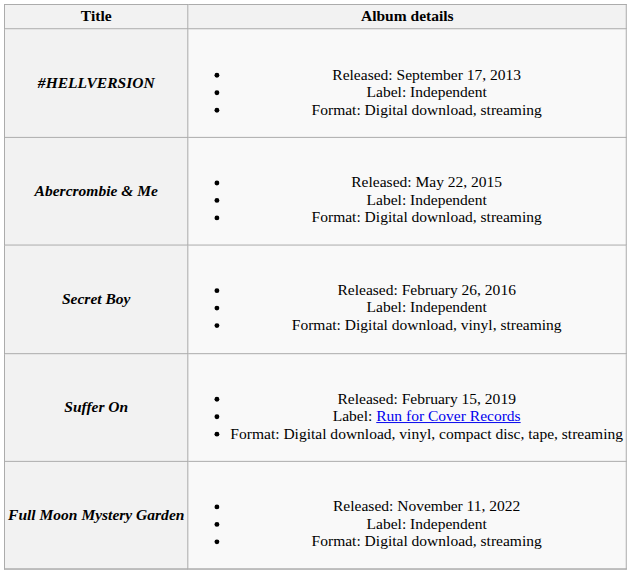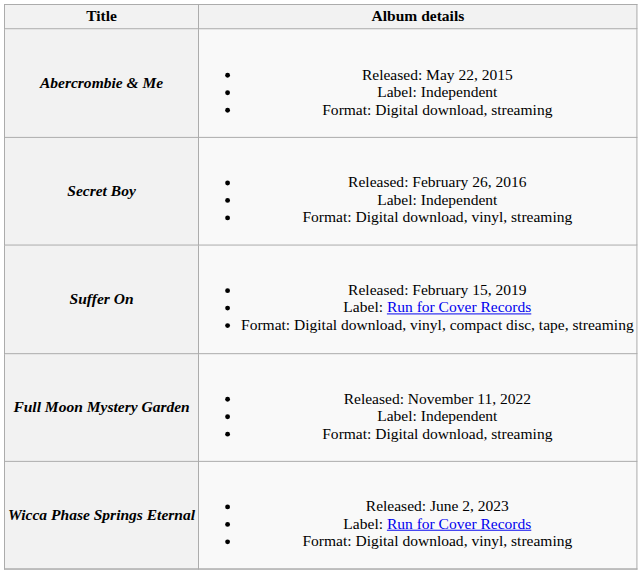 <table class="wikitable plainrowheaders" style="text-align:center;">
 <tr>
 <th>Title</th>
 <th>Album details</th>
-</tr>
-<tr>
-<th scope="row"><em>#HELLVERSION</em></th>
-<td><br><ul><li>Released: September 17, 2013</li><li>Label: Independent</li><li>Format: Digital download, streaming</li></ul></td>
 </tr>
 <tr>
 <th scope="row"><em>Abercrombie & Me</em></th>
 <td><br><ul><li>Released: May 22, 2015</li><li>Label: Independent</li><li>Format: Digital download, streaming</li></ul></td>
 </tr>
 <tr>
 <th scope="row"><em>Secret Boy</em></th>
 <td><br><ul><li>Released: February 26, 2016</li><li>Label: Independent</li><li>Format: Digital download, vinyl, streaming</li></ul></td>
 </tr>
 <tr>
 <th scope="row"><em>Suffer On</em></th>
 <td><br><ul><li>Released: February 15, 2019</li><li>Label: <a href='#'>Run for Cover Records</a></li><li>Format: Digital download, vinyl, compact disc, tape, streaming</li></ul></td>
 </tr>
 <tr>
 <th scope="row"><em>Full Moon Mystery Garden</em></th>
 <td><br><ul><li>Released: November 11, 2022</li><li>Label: Independent</li><li>Format: Digital download, streaming</li></ul></td>
 </tr>
 <tr>
+<th scope="row"><em>Wicca Phase Springs Eternal</em></th>
+<td><br><ul><li>Released: June 2, 2023</li><li>Label: <a href='#'>Run for Cover Records</a></li><li>Format: Digital download, vinyl, streaming</li></ul></td>
+</tr>
+<tr>
 </tr>
 </table>
